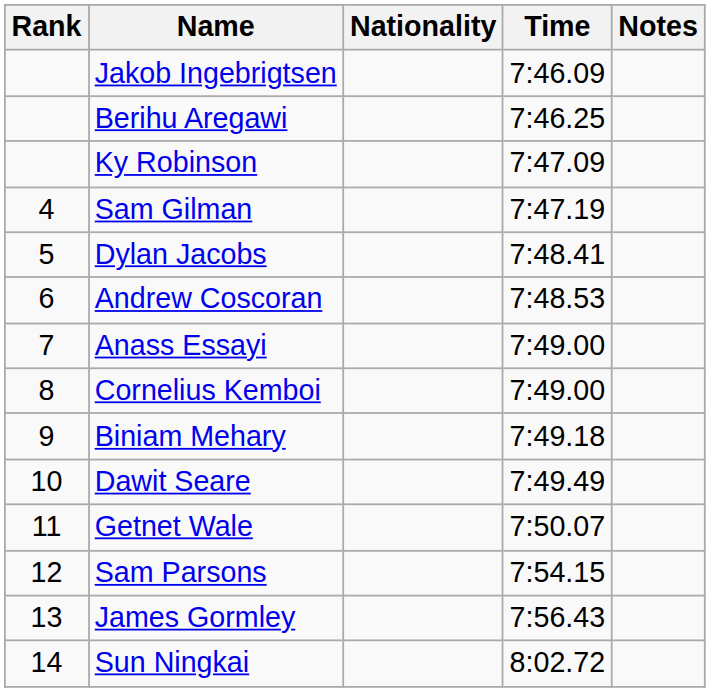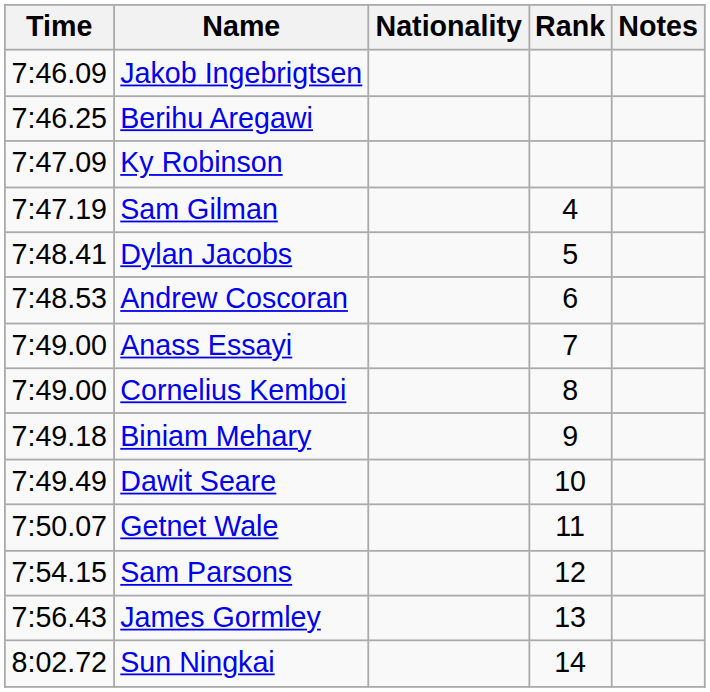 <table class="wikitable sortable" style="text-align:center">
 <tr>
-<th>Rank</th>
+<th>Time</th>
 <th>Name</th>
 <th>Nationality</th>
-<th>Time</th>
+<th>Rank</th>
 <th>Notes</th>
 </tr>
 <tr>
-<td></td>
+<td>7:46.09</td>
 <td align="left"><a href='#'>Jakob Ingebrigtsen</a></td>
 <td align="left"></td>
-<td>7:46.09</td>
+<td></td>
 <td></td>
 </tr>
 <tr>
-<td></td>
+<td>7:46.25</td>
 <td align="left"><a href='#'>Berihu Aregawi</a></td>
 <td align="left"></td>
-<td>7:46.25</td>
+<td></td>
 <td></td>
 </tr>
 <tr>
-<td></td>
+<td>7:47.09</td>
 <td align="left"><a href='#'>Ky Robinson</a></td>
 <td align="left"></td>
-<td>7:47.09</td>
+<td></td>
 <td></td>
 </tr>
 <tr>
-<td>4</td>
+<td>7:47.19</td>
 <td align="left"><a href='#'>Sam Gilman</a></td>
 <td align="left"></td>
-<td>7:47.19</td>
+<td>4</td>
 <td></td>
 </tr>
 <tr>
-<td>5</td>
+<td>7:48.41</td>
 <td align="left"><a href='#'>Dylan Jacobs</a></td>
 <td align="left"></td>
-<td>7:48.41</td>
+<td>5</td>
 <td></td>
 </tr>
 <tr>
-<td>6</td>
+<td>7:48.53</td>
 <td align="left"><a href='#'>Andrew Coscoran</a></td>
 <td align="left"></td>
-<td>7:48.53</td>
+<td>6</td>
 <td></td>
 </tr>
 <tr>
-<td>7</td>
+<td>7:49.00</td>
 <td align="left"><a href='#'>Anass Essayi</a></td>
 <td align="left"></td>
-<td>7:49.00</td>
+<td>7</td>
 <td></td>
 </tr>
 <tr>
-<td>8</td>
+<td>7:49.00</td>
 <td align="left"><a href='#'>Cornelius Kemboi</a></td>
 <td align="left"></td>
-<td>7:49.00</td>
+<td>8</td>
 <td></td>
 </tr>
 <tr>
-<td>9</td>
+<td>7:49.18</td>
 <td align="left"><a href='#'>Biniam Mehary</a></td>
 <td align="left"></td>
-<td>7:49.18</td>
+<td>9</td>
 <td></td>
 </tr>
 <tr>
-<td>10</td>
+<td>7:49.49</td>
 <td align="left"><a href='#'>Dawit Seare</a></td>
 <td align="left"></td>
-<td>7:49.49</td>
+<td>10</td>
 <td></td>
 </tr>
 <tr>
-<td>11</td>
+<td>7:50.07</td>
 <td align="left"><a href='#'>Getnet Wale</a></td>
 <td align="left"></td>
-<td>7:50.07</td>
+<td>11</td>
 <td></td>
 </tr>
 <tr>
-<td>12</td>
+<td>7:54.15</td>
 <td align="left"><a href='#'>Sam Parsons</a></td>
 <td align="left"></td>
-<td>7:54.15</td>
+<td>12</td>
 <td></td>
 </tr>
 <tr>
-<td>13</td>
+<td>7:56.43</td>
 <td align="left"><a href='#'>James Gormley</a></td>
 <td align="left"></td>
-<td>7:56.43</td>
+<td>13</td>
 <td></td>
 </tr>
 <tr>
-<td>14</td>
+<td>8:02.72</td>
 <td align="left"><a href='#'>Sun Ningkai</a></td>
 <td align="left"></td>
-<td>8:02.72</td>
+<td>14</td>
 <td></td>
 </tr>
 </table>
